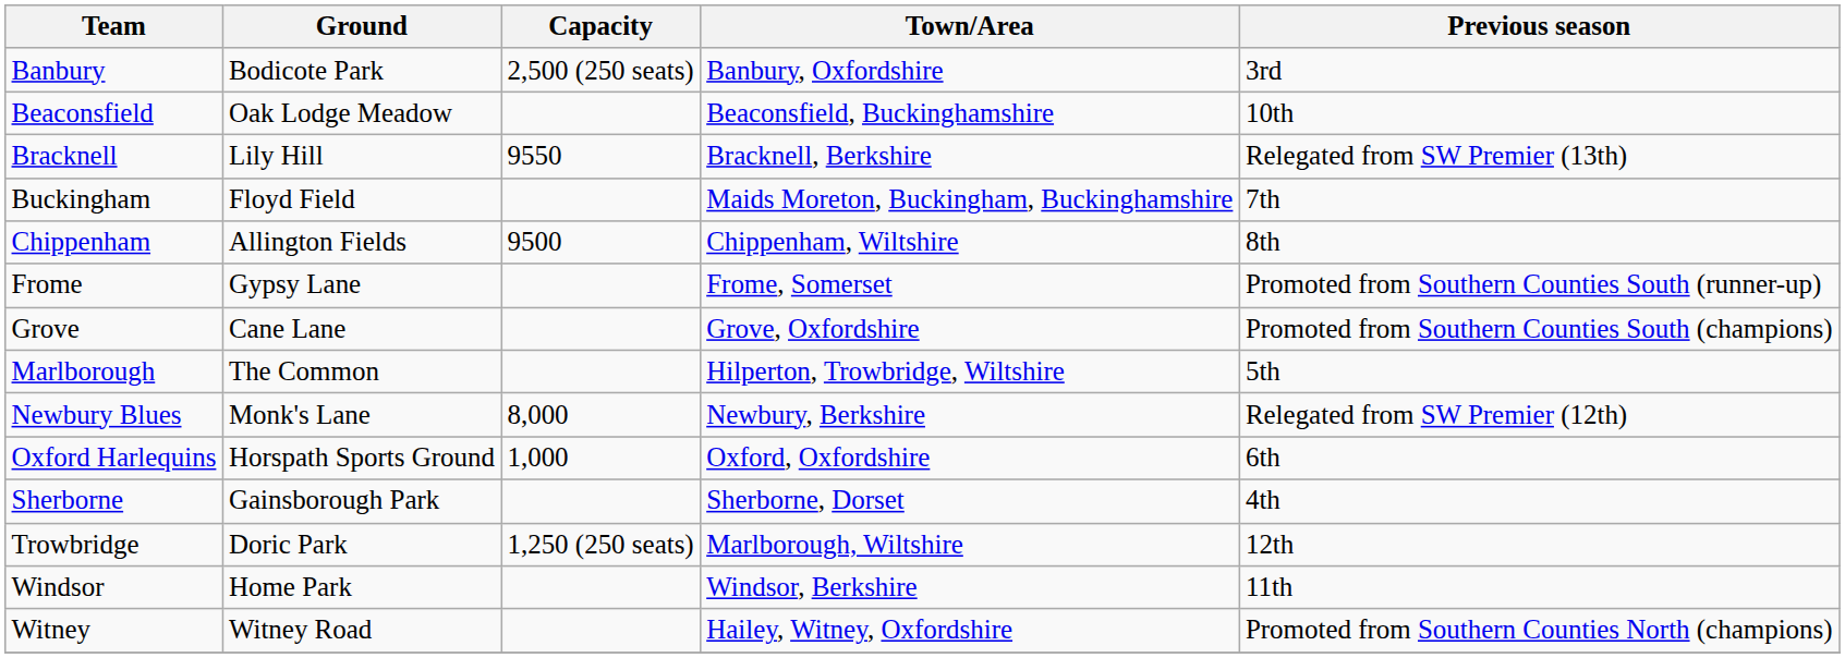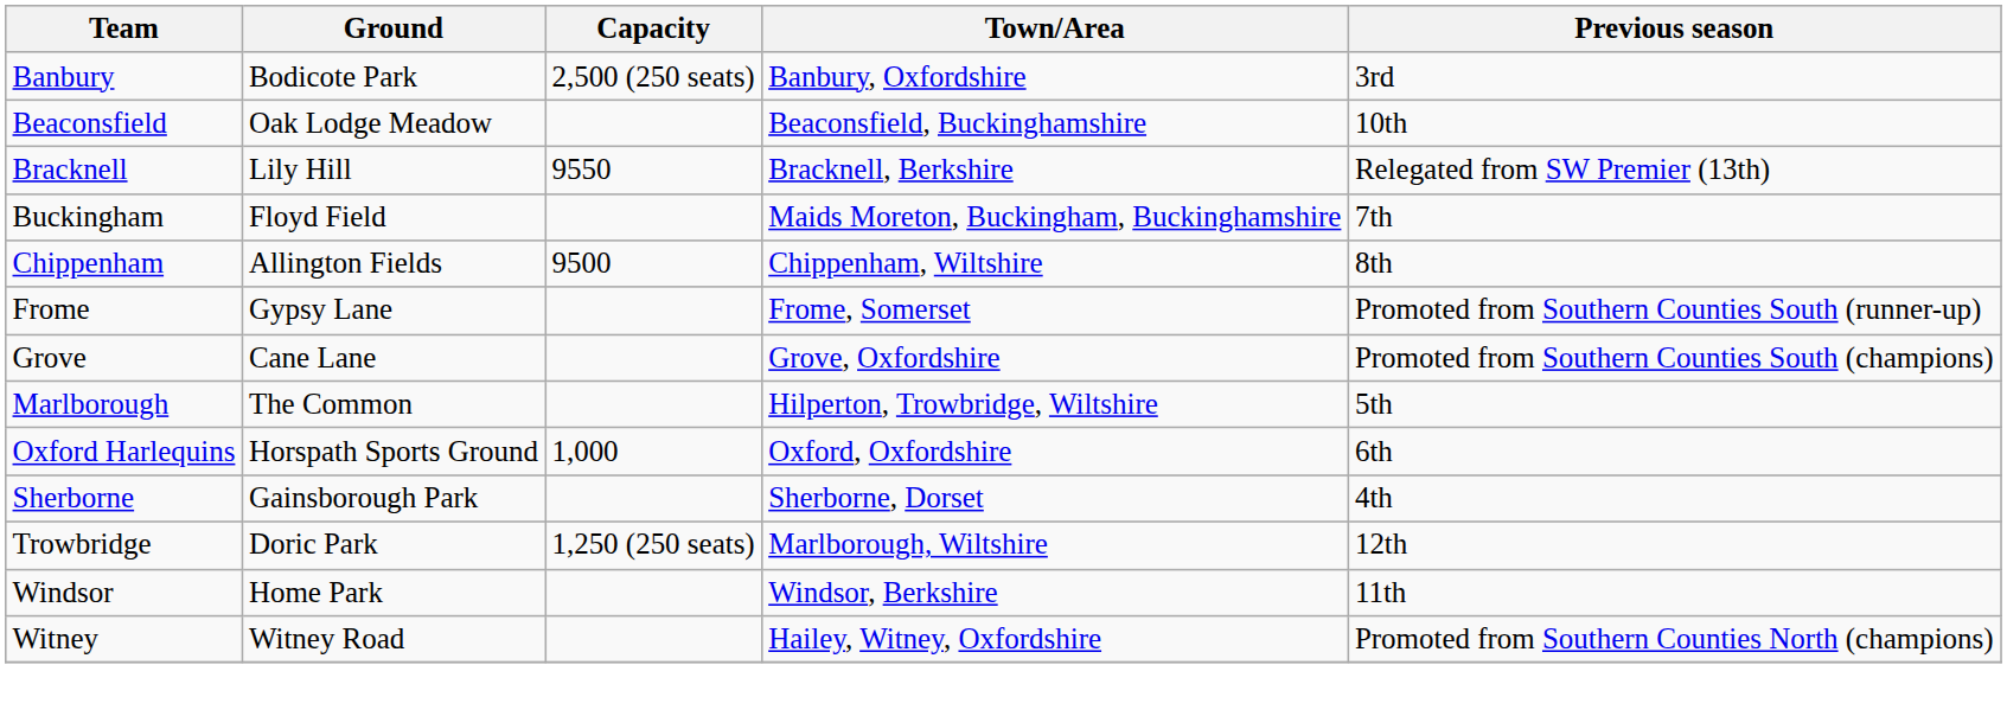 <table class="wikitable sortable">
 <tr>
 <th>Team</th>
 <th>Ground</th>
 <th>Capacity</th>
 <th>Town/Area</th>
 <th>Previous season</th>
 </tr>
 <tr>
 <td><a href='#'>Banbury</a></td>
 <td>Bodicote Park</td>
 <td>2,500 (250 seats)</td>
 <td><a href='#'>Banbury</a>, <a href='#'>Oxfordshire</a></td>
 <td>3rd</td>
 </tr>
 <tr>
 <td><a href='#'>Beaconsfield</a></td>
 <td>Oak Lodge Meadow</td>
 <td></td>
 <td><a href='#'>Beaconsfield</a>, <a href='#'>Buckinghamshire</a></td>
 <td>10th</td>
 </tr>
 <tr>
 <td><a href='#'>Bracknell</a></td>
 <td>Lily Hill</td>
 <td>9550</td>
 <td><a href='#'>Bracknell</a>, <a href='#'>Berkshire</a></td>
 <td>Relegated from <a href='#'>SW Premier</a> (13th)</td>
 </tr>
 <tr>
 <td>Buckingham</td>
 <td>Floyd Field</td>
 <td></td>
 <td><a href='#'>Maids Moreton</a>, <a href='#'>Buckingham</a>, <a href='#'>Buckinghamshire</a></td>
 <td>7th</td>
 </tr>
 <tr>
 <td><a href='#'>Chippenham</a></td>
 <td>Allington Fields</td>
 <td>9500</td>
 <td><a href='#'>Chippenham</a>, <a href='#'>Wiltshire</a></td>
 <td>8th</td>
 </tr>
 <tr>
 <td>Frome</td>
 <td>Gypsy Lane</td>
 <td></td>
 <td><a href='#'>Frome</a>, <a href='#'>Somerset</a></td>
 <td>Promoted from <a href='#'>Southern Counties South</a> (runner-up)</td>
 </tr>
 <tr>
 <td>Grove</td>
 <td>Cane Lane</td>
 <td></td>
 <td><a href='#'>Grove</a>, <a href='#'>Oxfordshire</a></td>
 <td>Promoted from <a href='#'>Southern Counties South</a> (champions)</td>
 </tr>
 <tr>
 <td><a href='#'>Marlborough</a></td>
 <td>The Common</td>
 <td></td>
 <td><a href='#'>Hilperton</a>, <a href='#'>Trowbridge</a>, <a href='#'>Wiltshire</a></td>
 <td>5th</td>
 </tr>
 <tr>
-<td><a href='#'>Newbury Blues</a></td>
-<td>Monk's Lane</td>
-<td>8,000</td>
-<td><a href='#'>Newbury</a>, <a href='#'>Berkshire</a></td>
-<td>Relegated from <a href='#'>SW Premier</a> (12th)</td>
-</tr>
-<tr>
 <td><a href='#'>Oxford Harlequins</a></td>
 <td>Horspath Sports Ground</td>
 <td>1,000</td>
 <td><a href='#'>Oxford</a>, <a href='#'>Oxfordshire</a></td>
 <td>6th</td>
 </tr>
 <tr>
 <td><a href='#'>Sherborne</a></td>
 <td>Gainsborough Park</td>
 <td></td>
 <td><a href='#'>Sherborne</a>, <a href='#'>Dorset</a></td>
 <td>4th</td>
 </tr>
 <tr>
 <td>Trowbridge</td>
 <td>Doric Park</td>
 <td>1,250 (250 seats)</td>
 <td><a href='#'>Marlborough, Wiltshire</a></td>
 <td>12th</td>
 </tr>
 <tr>
 <td>Windsor</td>
 <td>Home Park</td>
 <td></td>
 <td><a href='#'>Windsor</a>, <a href='#'>Berkshire</a></td>
 <td>11th</td>
 </tr>
 <tr>
 <td>Witney</td>
 <td>Witney Road</td>
 <td></td>
 <td><a href='#'>Hailey</a>, <a href='#'>Witney</a>, <a href='#'>Oxfordshire</a></td>
 <td>Promoted from <a href='#'>Southern Counties North</a> (champions)</td>
 </tr>
 <tr>
 </tr>
 </table>
